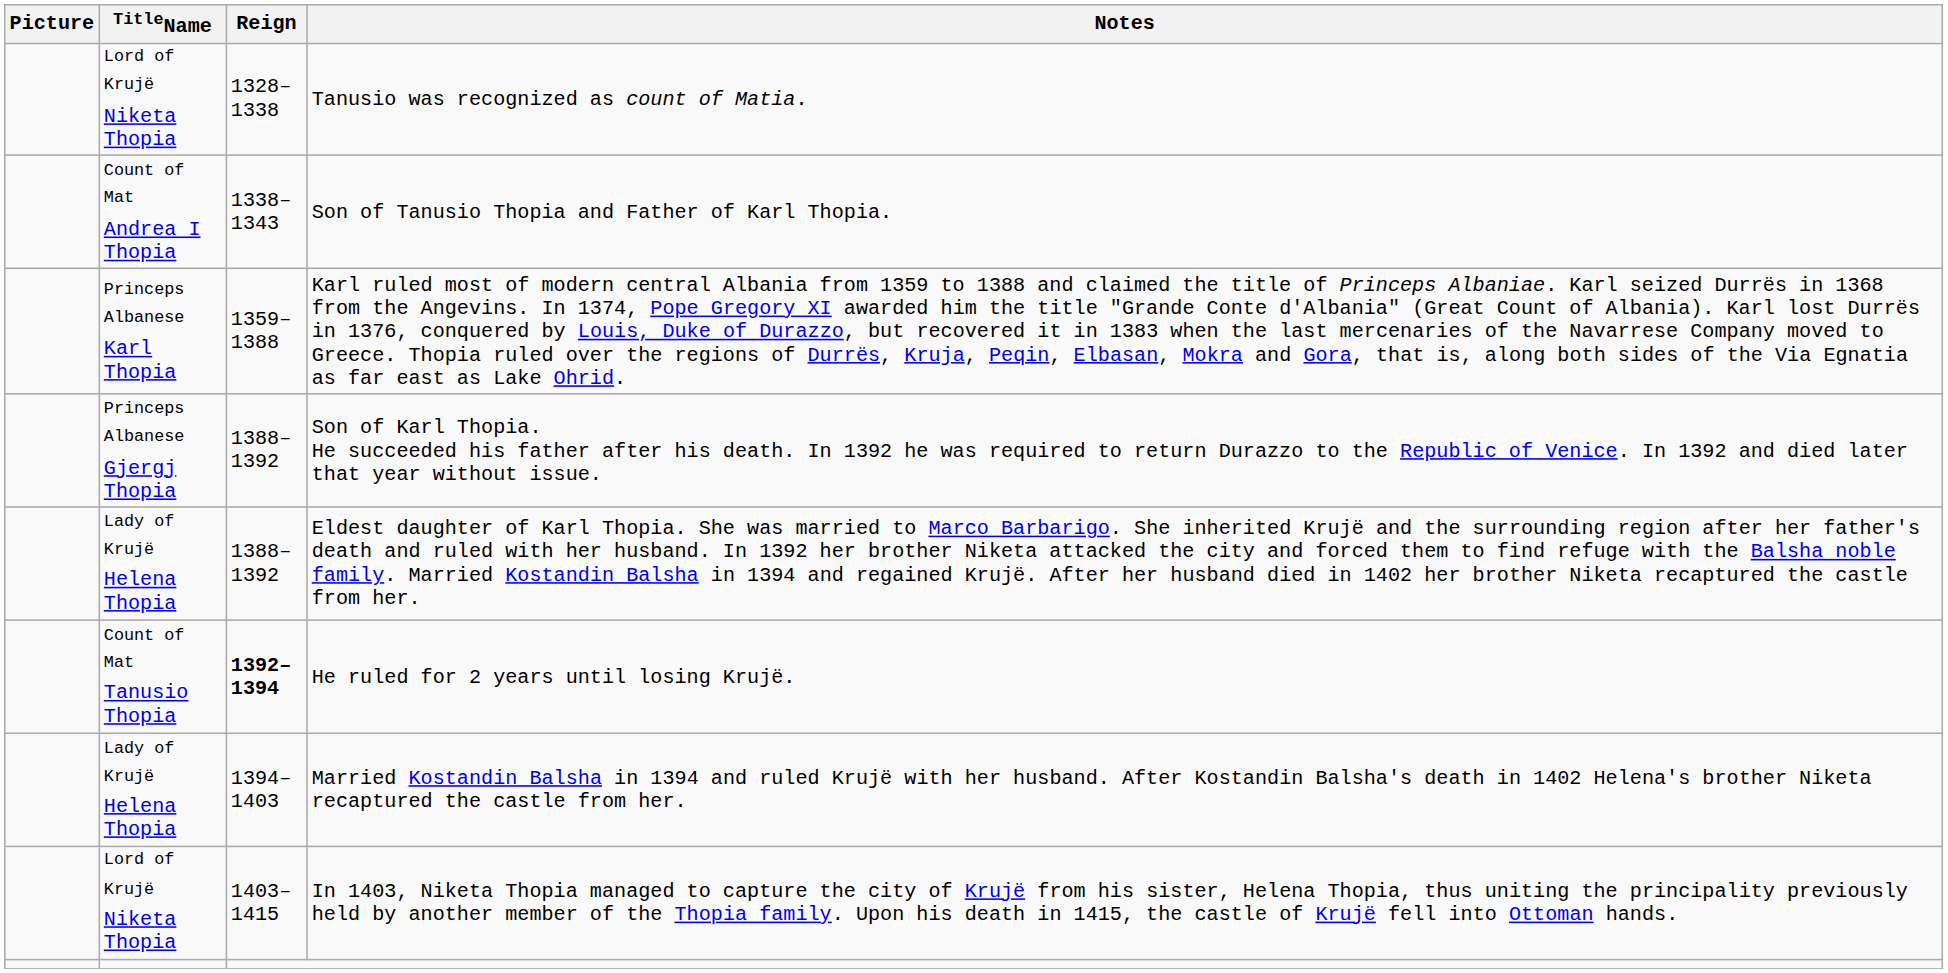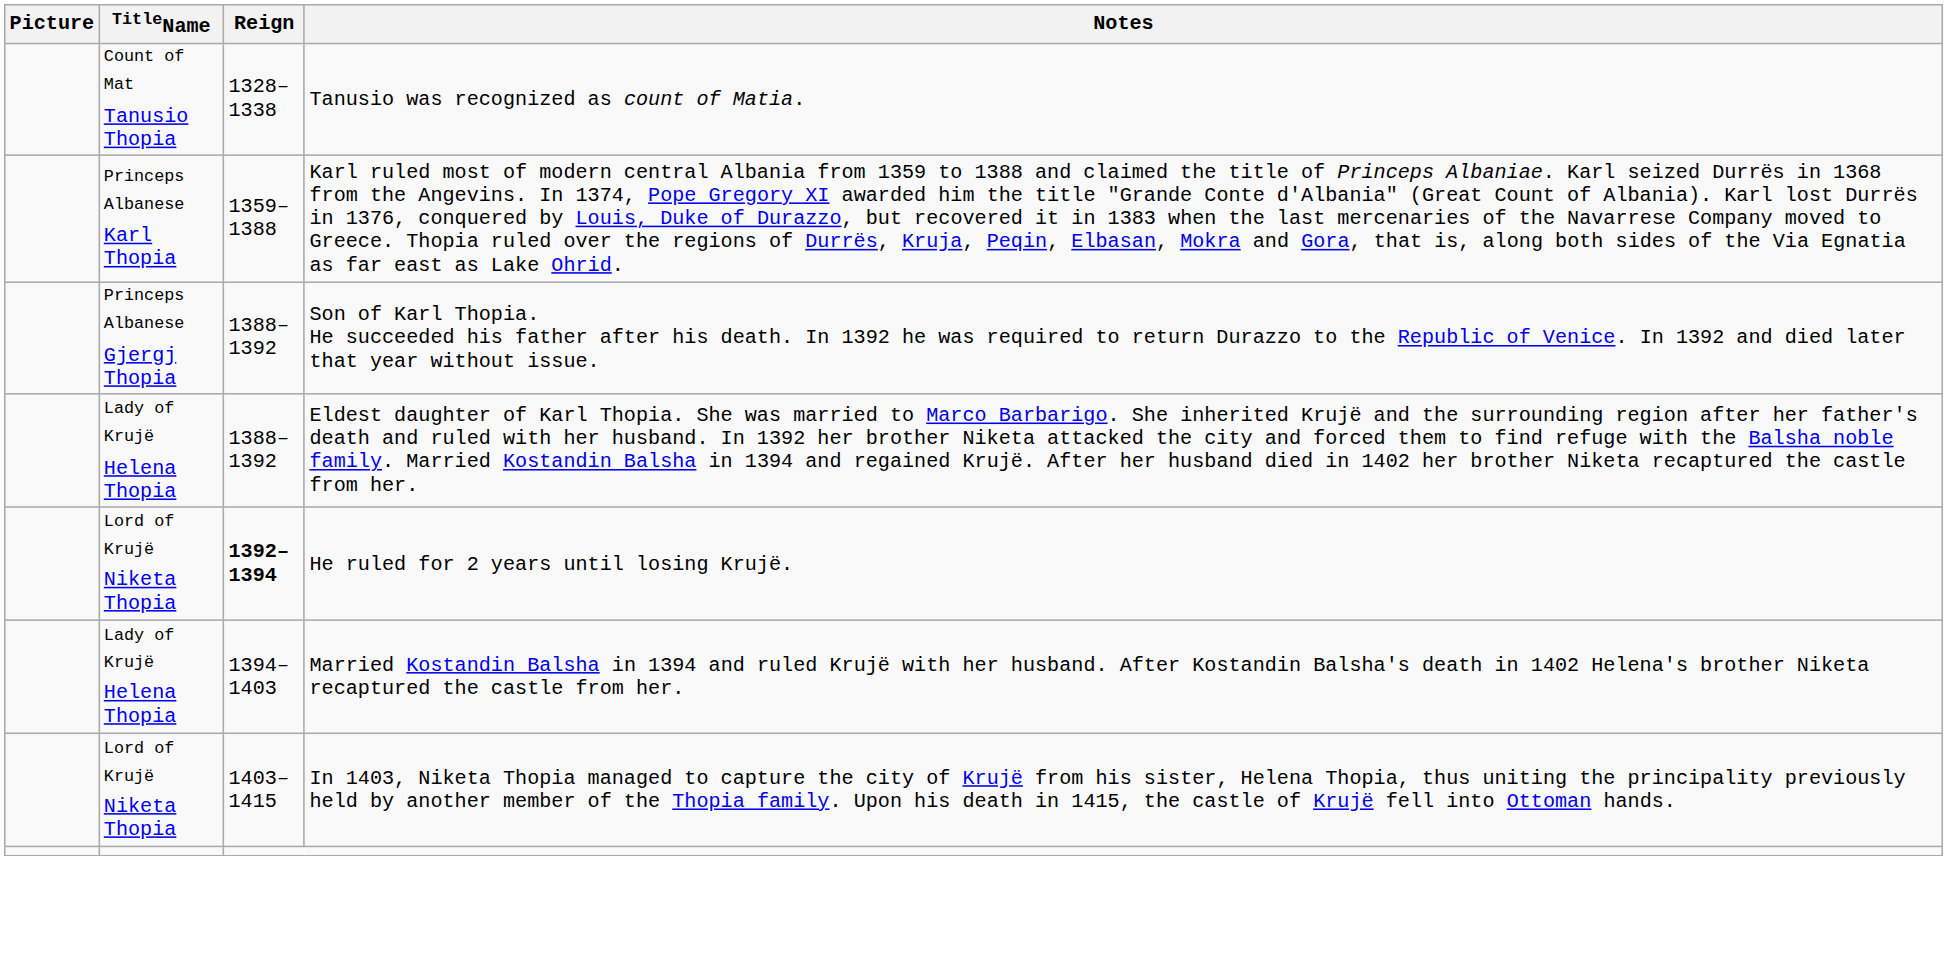 <table class="wikitable">
 <tr ->
 <th>Picture</th>
 <th><sup>Title</sup>Name</th>
 <th>Reign</th>
 <th>Notes</th>
 </tr>
 <tr ->
 <td></td>
-<td><sup>Lord of Krujë</sup><br><a href='#'>Niketa Thopia</a></td>
+<td><sup>Count of Mat</sup><br><a href='#'>Tanusio Thopia</a></td>
 <td>1328–1338</td>
 <td>Tanusio was recognized as <em>count of Matia</em>.</td>
-</tr>
-<tr ->
-<td></td>
-<td><sup> Count of Mat</sup><br><a href='#'>Andrea I Thopia</a></td>
-<td>1338–1343</td>
-<td>Son of Tanusio Thopia and Father of Karl Thopia.</td>
 </tr>
 <tr ->
 <td></td>
 <td><sup>Princeps Albanese</sup><br><a href='#'>Karl Thopia</a></td>
 <td>1359–1388</td>
 <td>Karl ruled most of modern central Albania from 1359 to 1388 and claimed the title of <em>Princeps Albaniae</em>. Karl seized Durrës in 1368 from the Angevins. In 1374, <a href='#'>Pope Gregory XI</a> awarded him the title "Grande Conte d'Albania" (Great Count of Albania). Karl lost Durrës in 1376, conquered by <a href='#'>Louis, Duke of Durazzo</a>, but recovered it in 1383 when the last mercenaries of the Navarrese Company moved to Greece. Thopia ruled over the regions of <a href='#'>Durrës</a>, <a href='#'>Kruja</a>, <a href='#'>Peqin</a>, <a href='#'>Elbasan</a>, <a href='#'>Mokra</a> and <a href='#'>Gora</a>, that is, along both sides of the Via Egnatia as far east as Lake <a href='#'>Ohrid</a>.</td>
 </tr>
 <tr ->
 <td></td>
 <td><sup>Princeps Albanese</sup><br><a href='#'>Gjergj Thopia</a></td>
 <td>1388–1392</td>
 <td>Son of Karl Thopia.<br>He succeeded his father after his death. In 1392 he was required to return Durazzo to the <a href='#'>Republic of Venice</a>. In 1392 and died later that year without issue.</td>
 </tr>
 <tr ->
 <td></td>
 <td><sup>Lady of Krujë </sup><br><a href='#'>Helena Thopia</a></td>
 <td>1388–1392</td>
 <td>Eldest daughter of Karl Thopia. She was married to <a href='#'>Marco Barbarigo</a>. She inherited Krujë and the surrounding region after her father's death and ruled with her husband. In 1392 her brother Niketa attacked the city and forced them to find refuge with the <a href='#'>Balsha noble family</a>. Married <a href='#'>Kostandin Balsha</a> in 1394 and regained Krujë. After her husband died in 1402 her brother Niketa recaptured the castle from her.</td>
 </tr>
 <tr ->
 <td></td>
-<td><sup>Count of Mat</sup><br><a href='#'>Tanusio Thopia</a></td>
+<td><sup>Lord of Krujë</sup><br><a href='#'>Niketa Thopia</a></td>
 <td><strong>1392–1394</strong></td>
 <td>He ruled for 2 years until losing Krujë.</td>
 </tr>
 <tr ->
 <td></td>
 <td><sup>Lady of Krujë</sup><br><a href='#'>Helena Thopia</a></td>
 <td>1394–1403</td>
 <td>Married <a href='#'>Kostandin Balsha</a> in 1394 and ruled Krujë with her husband. After Kostandin Balsha's death in 1402 Helena's brother Niketa recaptured the castle from her.</td>
 </tr>
 <tr ->
 <td></td>
 <td><sup>Lord of Krujë</sup><br><a href='#'>Niketa Thopia</a></td>
 <td>1403–1415</td>
 <td>In 1403, Niketa Thopia managed to capture the city of <a href='#'>Krujë</a> from his sister, Helena Thopia, thus uniting the principality previously held by another member of the <a href='#'>Thopia family</a>. Upon his death in 1415, the castle of <a href='#'>Krujë</a> fell into <a href='#'>Ottoman</a> hands.</td>
 </tr>
 <tr ->
 <td></td>
 <td></td>
 </tr>
 </table>
